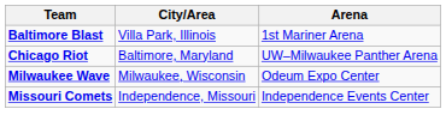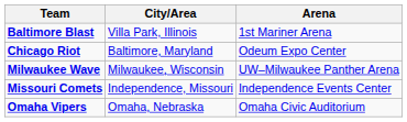 <table class="wikitable">
 <tr>
 <th>Team</th>
 <th>City/Area</th>
 <th>Arena</th>
 </tr>
 <tr>
 <td><strong><a href='#'>Baltimore Blast</a></strong></td>
 <td><a href='#'>Villa Park, Illinois</a></td>
 <td><a href='#'>1st Mariner Arena</a></td>
 </tr>
 <tr>
 <td><strong><a href='#'>Chicago Riot</a></strong></td>
 <td><a href='#'>Baltimore, Maryland</a></td>
-<td><a href='#'>UW–Milwaukee Panther Arena</a></td>
+<td><a href='#'>Odeum Expo Center</a></td>
 </tr>
 <tr>
 <td><strong><a href='#'>Milwaukee Wave</a></strong></td>
 <td><a href='#'>Milwaukee, Wisconsin</a></td>
-<td><a href='#'>Odeum Expo Center</a></td>
+<td><a href='#'>UW–Milwaukee Panther Arena</a></td>
 </tr>
 <tr>
 <td><strong><a href='#'>Missouri Comets</a></strong></td>
 <td><a href='#'>Independence, Missouri</a></td>
 <td><a href='#'>Independence Events Center</a></td>
 </tr>
+<tr>
+<td><strong><a href='#'>Omaha Vipers</a></strong></td>
+<td><a href='#'>Omaha, Nebraska</a></td>
+<td><a href='#'>Omaha Civic Auditorium</a></td>
+</tr>
 </table>
